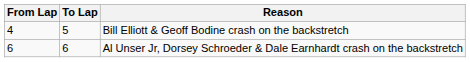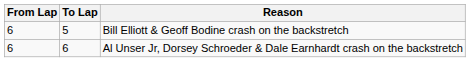 <table class="wikitable">
 <tr>
 <th>From Lap</th>
 <th>To Lap</th>
 <th>Reason</th>
 </tr>
 <tr>
-<td>4</td>
+<td>6</td>
 <td>5</td>
 <td>Bill Elliott & Geoff Bodine crash on the backstretch</td>
 </tr>
 <tr>
 <td>6</td>
 <td>6</td>
 <td>Al Unser Jr, Dorsey Schroeder & Dale Earnhardt crash on the backstretch</td>
 </tr>
 </table>
